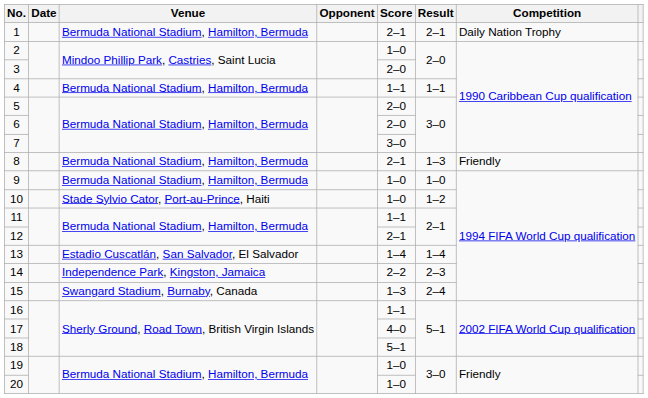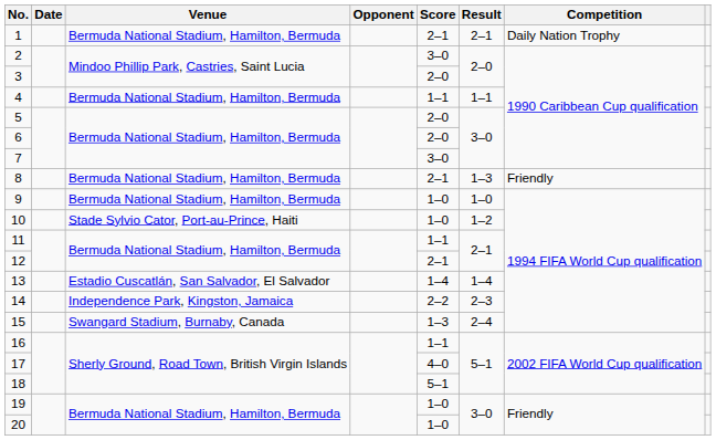 <table class="wikitable sortable">
 <tr>
 <th scope=col>No.</th>
 <th scope=col>Date</th>
 <th scope=col>Venue</th>
 <th scope=col>Opponent</th>
 <th scope=col>Score</th>
 <th scope=col>Result</th>
 <th scope=col>Competition</th>
 <th scope=col class="unsortable"></th>
 </tr>
 <tr>
 <td align="center">1</td>
 <td></td>
 <td><a href='#'>Bermuda National Stadium</a>, <a href='#'>Hamilton, Bermuda</a></td>
 <td></td>
 <td align="center">2–1</td>
 <td align="center">2–1</td>
 <td>Daily Nation Trophy</td>
 <td></td>
 </tr>
 <tr>
 <td align="center">2</td>
 <td rowspan=2></td>
 <td rowspan=2><a href='#'>Mindoo Phillip Park</a>, <a href='#'>Castries</a>, Saint Lucia</td>
 <td rowspan=2></td>
-<td align="center">1–0</td>
+<td align="center">3–0</td>
 <td align="center" rowspan=2>2–0</td>
 <td rowspan=6><a href='#'>1990 Caribbean Cup qualification</a></td>
 <td></td>
 </tr>
 <tr>
 <td align="center">3</td>
 <td align="center">2–0</td>
 <td></td>
 </tr>
 <tr>
 <td align="center">4</td>
 <td></td>
 <td><a href='#'>Bermuda National Stadium</a>, <a href='#'>Hamilton, Bermuda</a></td>
 <td></td>
 <td align="center">1–1</td>
 <td align="center">1–1</td>
 <td></td>
 </tr>
 <tr>
 <td align="center">5</td>
 <td rowspan=3></td>
 <td rowspan=3><a href='#'>Bermuda National Stadium</a>, <a href='#'>Hamilton, Bermuda</a></td>
 <td rowspan=3></td>
 <td align="center">2–0</td>
 <td align="center" rowspan=3>3–0</td>
 <td></td>
 </tr>
 <tr>
 <td align="center">6</td>
 <td align="center">2–0</td>
 <td></td>
 </tr>
 <tr>
 <td align="center">7</td>
 <td align="center">3–0</td>
 <td></td>
 </tr>
 <tr>
 <td align="center">8</td>
 <td></td>
 <td><a href='#'>Bermuda National Stadium</a>, <a href='#'>Hamilton, Bermuda</a></td>
 <td></td>
 <td align="center">2–1</td>
 <td align="center">1–3</td>
 <td>Friendly</td>
 <td></td>
 </tr>
 <tr>
 <td align="center">9</td>
 <td></td>
 <td><a href='#'>Bermuda National Stadium</a>, <a href='#'>Hamilton, Bermuda</a></td>
 <td></td>
 <td align="center">1–0</td>
 <td align="center">1–0</td>
 <td rowspan=7><a href='#'>1994 FIFA World Cup qualification</a></td>
 <td></td>
 </tr>
 <tr>
 <td align="center">10</td>
 <td></td>
 <td><a href='#'>Stade Sylvio Cator</a>, <a href='#'>Port-au-Prince</a>, Haiti</td>
 <td></td>
 <td align="center">1–0</td>
 <td align="center">1–2</td>
 <td></td>
 </tr>
 <tr>
 <td align="center">11</td>
 <td rowspan=2></td>
 <td rowspan=2><a href='#'>Bermuda National Stadium</a>, <a href='#'>Hamilton, Bermuda</a></td>
 <td rowspan=2></td>
 <td align="center">1–1</td>
 <td align="center" rowspan=2>2–1</td>
 <td></td>
 </tr>
 <tr>
 <td align="center">12</td>
 <td align="center">2–1</td>
 <td></td>
 </tr>
 <tr>
 <td align="center">13</td>
 <td></td>
 <td><a href='#'>Estadio Cuscatlán</a>, <a href='#'>San Salvador</a>, El Salvador</td>
 <td></td>
 <td align="center">1–4</td>
 <td align="center">1–4</td>
 <td></td>
 </tr>
 <tr>
 <td align="center">14</td>
 <td></td>
 <td><a href='#'>Independence Park</a>, <a href='#'>Kingston, Jamaica</a></td>
 <td></td>
 <td align="center">2–2</td>
 <td align="center">2–3</td>
 <td></td>
 </tr>
 <tr>
 <td align="center">15</td>
 <td></td>
 <td><a href='#'>Swangard Stadium</a>, <a href='#'>Burnaby</a>, Canada</td>
 <td></td>
 <td align="center">1–3</td>
 <td align="center">2–4</td>
 <td></td>
 </tr>
 <tr>
 <td align="center">16</td>
 <td rowspan=3></td>
 <td rowspan=3><a href='#'>Sherly Ground</a>, <a href='#'>Road Town</a>, British Virgin Islands</td>
 <td rowspan=3></td>
 <td align="center">1–1</td>
 <td align="center" rowspan=3>5–1</td>
 <td rowspan=3><a href='#'>2002 FIFA World Cup qualification</a></td>
 <td></td>
 </tr>
 <tr>
 <td align="center">17</td>
 <td align="center">4–0</td>
 <td></td>
 </tr>
 <tr>
 <td align="center">18</td>
 <td align="center">5–1</td>
 <td></td>
 </tr>
 <tr>
 <td align="center">19</td>
 <td rowspan=2></td>
 <td rowspan=2><a href='#'>Bermuda National Stadium</a>, <a href='#'>Hamilton, Bermuda</a></td>
 <td rowspan=2></td>
 <td align="center">1–0</td>
 <td align="center" rowspan=3>3–0</td>
 <td rowspan=2>Friendly</td>
 <td></td>
 </tr>
 <tr>
 <td align="center">20</td>
 <td align="center">1–0</td>
 <td></td>
 </tr>
 </table>
